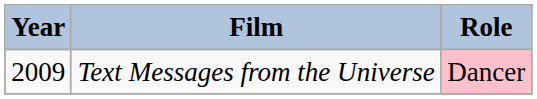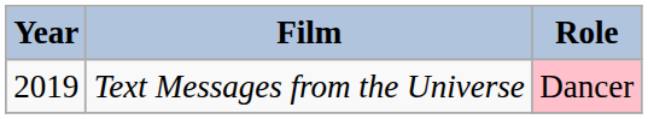 <table class="wikitable" style="font-size:95%;">
 <tr>
 <th style="background:#B0C4DE;">Year</th>
 <th style="background:#B0C4DE;">Film</th>
 <th style="background:#B0C4DE;">Role</th>
 </tr>
 <tr>
-<td>2009</td>
+<td>2019</td>
 <td><em>Text Messages from the Universe</em></td>
 <td style="background: pink;">Dancer</td>
 </tr>
 </table>
